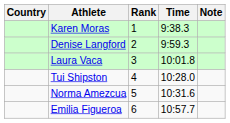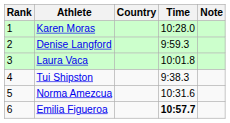 <table class="wikitable sortable">
 <tr>
+<th>Rank</th>
+<th>Athlete</th>
 <th>Country</th>
-<th>Athlete</th>
-<th>Rank</th>
 <th>Time</th>
 <th>Note</th>
 </tr>
 <tr bgcolor=#CCFFCC>
+<td>1</td>
+<td><a href='#'>Karen Moras</a></td>
 <td></td>
-<td><a href='#'>Karen Moras</a></td>
-<td>1</td>
-<td>9:38.3</td>
+<td>10:28.0</td>
 <td></td>
 </tr>
 <tr bgcolor=#CCFFCC>
+<td>2</td>
+<td><a href='#'>Denise Langford</a></td>
 <td></td>
-<td><a href='#'>Denise Langford</a></td>
-<td>2</td>
 <td>9:59.3</td>
 <td></td>
 </tr>
 <tr bgcolor=#CCFFCC>
+<td>3</td>
+<td><a href='#'>Laura Vaca</a></td>
 <td></td>
-<td><a href='#'>Laura Vaca</a></td>
-<td>3</td>
 <td>10:01.8</td>
 <td></td>
 </tr>
 <tr>
+<td>4</td>
+<td><a href='#'>Tui Shipston</a></td>
 <td></td>
-<td><a href='#'>Tui Shipston</a></td>
-<td>4</td>
-<td>10:28.0</td>
+<td>9:38.3</td>
 <td></td>
 </tr>
 <tr>
+<td>5</td>
+<td><a href='#'>Norma Amezcua</a></td>
 <td></td>
-<td><a href='#'>Norma Amezcua</a></td>
-<td>5</td>
 <td>10:31.6</td>
 <td></td>
 </tr>
 <tr>
+<td>6</td>
+<td><a href='#'>Emilia Figueroa</a></td>
 <td></td>
-<td><a href='#'>Emilia Figueroa</a></td>
-<td>6</td>
-<td>10:57.7</td>
+<td><strong>10:57.7</strong></td>
 <td></td>
 </tr>
 </table>
